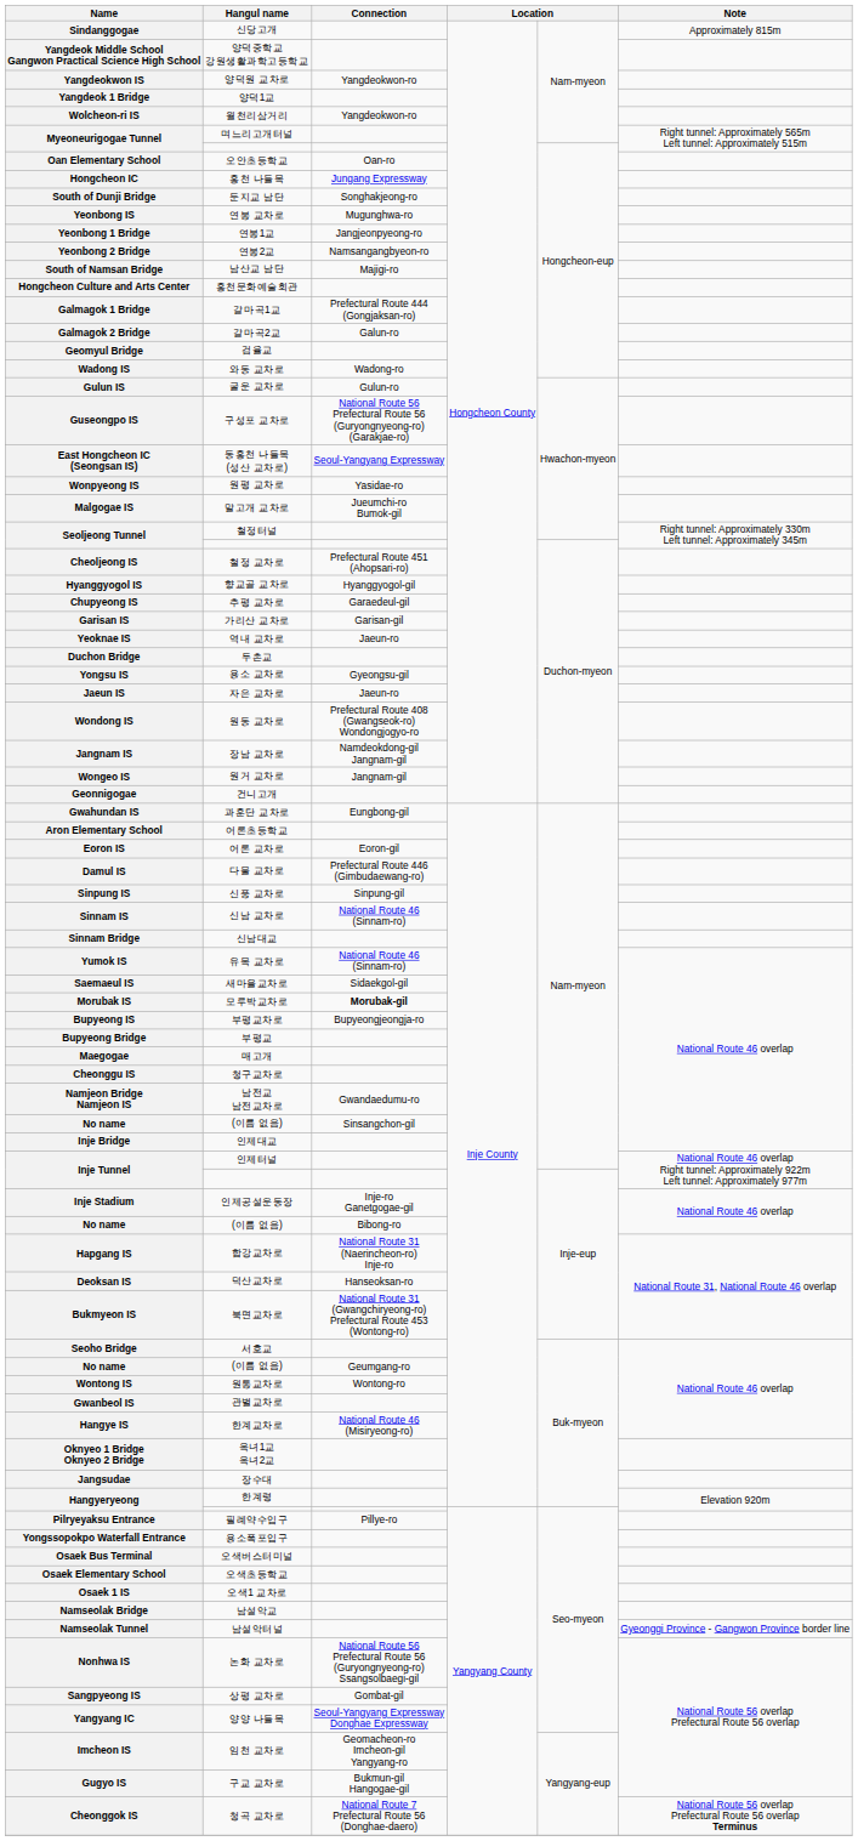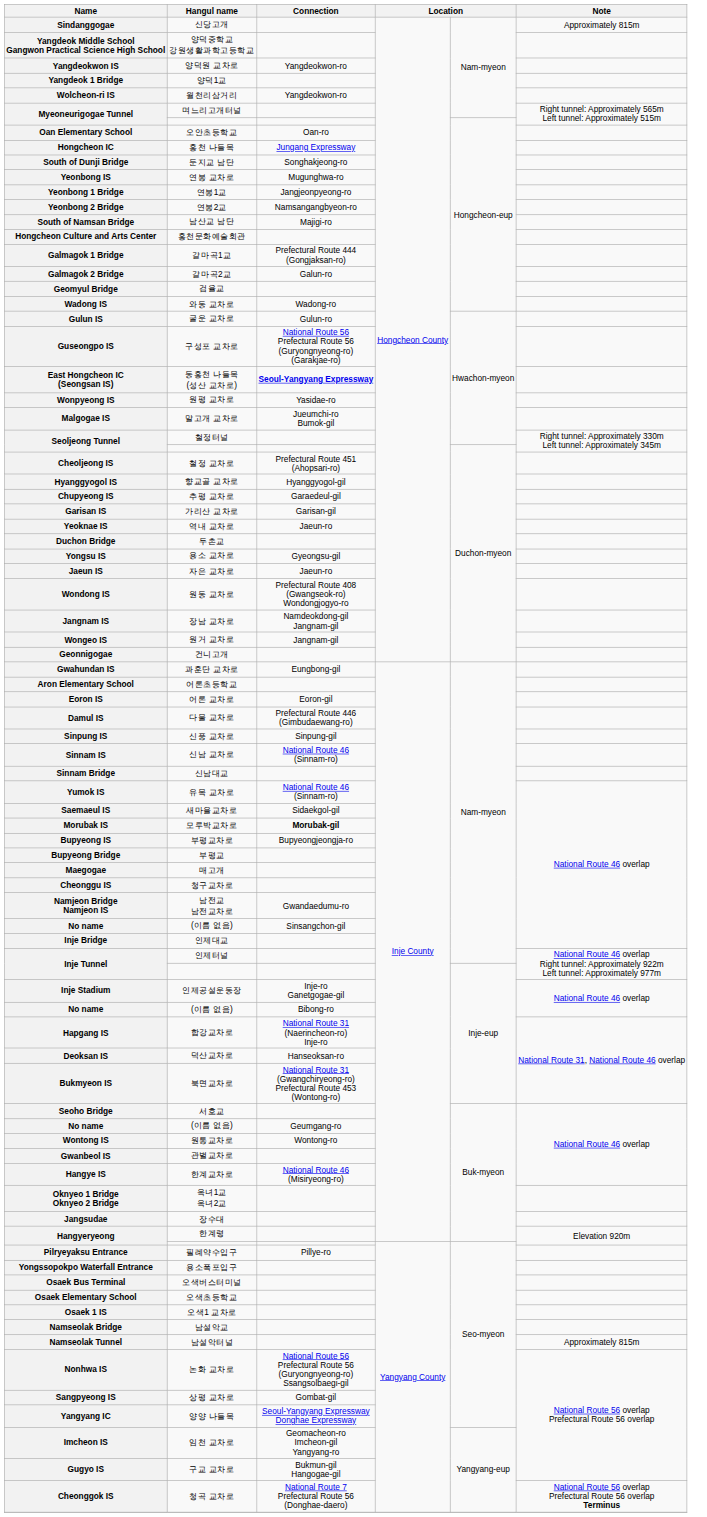 <table class="wikitable" style="font-size: 85%; text-align: center;">
 <tr>
 <th>Name </th>
 <th>Hangul name</th>
 <th>Connection</th>
 <th colspan="2">Location</th>
 <th>Note</th>
 </tr>
 <tr>
 <th>Sindanggogae</th>
 <td>신당고개</td>
 <td></td>
 <td rowspan=38><a href='#'>Hongcheon County</a></td>
 <td rowspan=6>Nam-myeon</td>
 <td>Approximately 815m</td>
 </tr>
 <tr>
 <th>Yangdeok Middle School<br>Gangwon Practical Science High School</th>
 <td>양덕중학교<br>강원생활과학고등학교</td>
 <td></td>
 <td></td>
 </tr>
 <tr>
 <th>Yangdeokwon IS</th>
 <td>양덕원 교차로</td>
 <td>Yangdeokwon-ro</td>
 <td></td>
 </tr>
 <tr>
 <th>Yangdeok 1 Bridge</th>
 <td>양덕1교</td>
 <td></td>
 <td></td>
 </tr>
 <tr>
 <th>Wolcheon-ri IS</th>
 <td>월천리삼거리</td>
 <td>Yangdeokwon-ro</td>
 <td></td>
 </tr>
 <tr>
 <th rowspan=2>Myeoneurigogae Tunnel</th>
 <td>며느리고개터널</td>
 <td></td>
 <td rowspan=2>Right tunnel: Approximately 565m<br>Left tunnel: Approximately 515m</td>
 </tr>
 <tr>
 <td></td>
 <td></td>
 <td rowspan=13>Hongcheon-eup</td>
 </tr>
 <tr>
 <th>Oan Elementary School</th>
 <td>오안초등학교</td>
 <td>Oan-ro</td>
 <td></td>
 </tr>
 <tr>
 <th>Hongcheon IC</th>
 <td>홍천 나들목</td>
 <td><a href='#'>Jungang Expressway</a></td>
 <td></td>
 </tr>
 <tr>
 <th>South of Dunji Bridge</th>
 <td>둔지교 남단</td>
 <td>Songhakjeong-ro</td>
 <td></td>
 </tr>
 <tr>
 <th>Yeonbong IS</th>
 <td>연봉 교차로</td>
 <td>Mugunghwa-ro</td>
 <td></td>
 </tr>
 <tr>
 <th>Yeonbong 1 Bridge</th>
 <td>연봉1교</td>
 <td>Jangjeonpyeong-ro</td>
 <td></td>
 </tr>
 <tr>
 <th>Yeonbong 2 Bridge</th>
 <td>연봉2교</td>
 <td>Namsangangbyeon-ro</td>
 <td></td>
 </tr>
 <tr>
 <th>South of Namsan Bridge</th>
 <td>남산교 남단</td>
 <td>Majigi-ro</td>
 <td></td>
 </tr>
 <tr>
 <th>Hongcheon Culture and Arts Center</th>
 <td>홍천문화예술회관</td>
 <td></td>
 <td></td>
 </tr>
 <tr>
 <th>Galmagok 1 Bridge</th>
 <td>갈마곡1교</td>
 <td>Prefectural Route 444<br>(Gongjaksan-ro)</td>
 <td></td>
 </tr>
 <tr>
 <th>Galmagok 2 Bridge</th>
 <td>갈마곡2교</td>
 <td>Galun-ro</td>
 <td></td>
 </tr>
 <tr>
 <th>Geomyul Bridge</th>
 <td>검율교</td>
 <td></td>
 <td></td>
 </tr>
 <tr>
 <th>Wadong IS</th>
 <td>와동 교차로</td>
 <td>Wadong-ro</td>
 <td></td>
 </tr>
 <tr>
 <th>Gulun IS</th>
 <td>굴운 교차로</td>
 <td>Gulun-ro</td>
 <td rowspan=6>Hwachon-myeon</td>
 <td></td>
 </tr>
 <tr>
 <th>Guseongpo IS</th>
 <td>구성포 교차로</td>
 <td><a href='#'>National Route 56</a><br>Prefectural Route 56<br>(Guryongnyeong-ro)<br>(Garakjae-ro)</td>
 <td></td>
 </tr>
 <tr>
 <th>East Hongcheon IC<br>(Seongsan IS)</th>
 <td>동홍천 나들목<br>(성산 교차로)</td>
-<td><a href='#'>Seoul-Yangyang Expressway</a></td>
+<td><strong><a href='#'>Seoul-Yangyang Expressway</a></strong></td>
 <td></td>
 </tr>
 <tr>
 <th>Wonpyeong IS</th>
 <td>원평 교차로</td>
 <td>Yasidae-ro</td>
 <td></td>
 </tr>
 <tr>
 <th>Malgogae IS</th>
 <td>말고개 교차로</td>
 <td>Jueumchi-ro<br>Bumok-gil</td>
 <td></td>
 </tr>
 <tr>
 <th rowspan=2>Seoljeong Tunnel</th>
 <td>철정터널</td>
 <td></td>
 <td rowspan=2>Right tunnel: Approximately 330m<br>Left tunnel: Approximately 345m</td>
 </tr>
 <tr>
 <td></td>
 <td></td>
 <td rowspan=13>Duchon-myeon</td>
 </tr>
 <tr>
 <th>Cheoljeong IS</th>
 <td>철정 교차로</td>
 <td>Prefectural Route 451<br>(Ahopsari-ro)</td>
 <td></td>
 </tr>
 <tr>
 <th>Hyanggyogol IS</th>
 <td>향교골 교차로</td>
 <td>Hyanggyogol-gil</td>
 <td></td>
 </tr>
 <tr>
 <th>Chupyeong IS</th>
 <td>추평 교차로</td>
 <td>Garaedeul-gil</td>
 <td></td>
 </tr>
 <tr>
 <th>Garisan IS</th>
 <td>가리산 교차로</td>
 <td>Garisan-gil</td>
 <td></td>
 </tr>
 <tr>
 <th>Yeoknae IS</th>
 <td>역내 교차로</td>
 <td>Jaeun-ro</td>
 <td></td>
 </tr>
 <tr>
 <th>Duchon Bridge</th>
 <td>두촌교</td>
 <td></td>
 <td></td>
 </tr>
 <tr>
 <th>Yongsu IS</th>
 <td>용소 교차로</td>
 <td>Gyeongsu-gil</td>
 <td></td>
 </tr>
 <tr>
 <th>Jaeun IS</th>
 <td>자은 교차로</td>
 <td>Jaeun-ro</td>
 <td></td>
 </tr>
 <tr>
 <th>Wondong IS</th>
 <td>원동 교차로</td>
 <td>Prefectural Route 408<br>(Gwangseok-ro)<br>Wondongjogyo-ro</td>
 <td></td>
 </tr>
 <tr>
 <th>Jangnam IS</th>
 <td>장남 교차로</td>
 <td>Namdeokdong-gil<br>Jangnam-gil</td>
 <td></td>
 </tr>
 <tr>
 <th>Wongeo IS</th>
 <td>원거 교차로</td>
 <td>Jangnam-gil</td>
 <td></td>
 </tr>
 <tr>
 <th>Geonnigogae</th>
 <td>건니고개</td>
 <td></td>
 <td></td>
 </tr>
 <tr>
 <th>Gwahundan IS</th>
 <td>과훈단 교차로</td>
 <td>Eungbong-gil</td>
 <td rowspan=32><a href='#'>Inje County</a></td>
 <td rowspan=18>Nam-myeon</td>
 <td></td>
 </tr>
 <tr>
 <th>Aron Elementary School</th>
 <td>어론초등학교</td>
 <td></td>
 <td></td>
 </tr>
 <tr>
 <th>Eoron IS</th>
 <td>어론 교차로</td>
 <td>Eoron-gil</td>
 <td></td>
 </tr>
 <tr>
 <th>Damul IS</th>
 <td>다물 교차로</td>
 <td>Prefectural Route 446<br>(Gimbudaewang-ro)</td>
 <td></td>
 </tr>
 <tr>
 <th>Sinpung IS</th>
 <td>신풍 교차로</td>
 <td>Sinpung-gil</td>
 <td></td>
 </tr>
 <tr>
 <th>Sinnam IS</th>
 <td>신남 교차로</td>
 <td><a href='#'>National Route 46</a><br>(Sinnam-ro)</td>
 <td></td>
 </tr>
 <tr>
 <th>Sinnam Bridge</th>
 <td>신남대교</td>
 <td></td>
 <td></td>
 </tr>
 <tr>
 <th>Yumok IS</th>
 <td>유목 교차로</td>
 <td><a href='#'>National Route 46</a><br>(Sinnam-ro)</td>
 <td rowspan=10><a href='#'>National Route 46</a> overlap</td>
 </tr>
 <tr>
 <th>Saemaeul IS</th>
 <td>새마을교차로</td>
 <td>Sidaekgol-gil</td>
 </tr>
 <tr>
 <th>Morubak IS</th>
 <td>모루박교차로</td>
 <td><strong>Morubak-gil</strong></td>
 </tr>
 <tr>
 <th>Bupyeong IS</th>
 <td>부평교차로</td>
 <td>Bupyeongjeongja-ro</td>
 </tr>
 <tr>
 <th>Bupyeong Bridge</th>
 <td>부평교</td>
 <td></td>
 </tr>
 <tr>
 <th>Maegogae</th>
 <td>매고개</td>
 <td></td>
 </tr>
 <tr>
 <th>Cheonggu IS</th>
 <td>청구교차로</td>
 <td></td>
 </tr>
 <tr>
 <th>Namjeon Bridge<br>Namjeon IS</th>
 <td>남전교<br>남전교차로</td>
 <td>Gwandaedumu-ro</td>
 </tr>
 <tr>
 <th>No name</th>
 <td>(이름 없음)</td>
 <td>Sinsangchon-gil</td>
 </tr>
 <tr>
 <th>Inje Bridge</th>
 <td>인제대교</td>
 <td></td>
 </tr>
 <tr>
 <th rowspan=2>Inje Tunnel</th>
 <td>인제터널</td>
 <td></td>
 <td rowspan=2><a href='#'>National Route 46</a> overlap<br>Right tunnel: Approximately 922m<br>Left tunnel: Approximately 977m</td>
 </tr>
 <tr>
 <td></td>
 <td></td>
 <td rowspan=6>Inje-eup</td>
 </tr>
 <tr>
 <th>Inje Stadium</th>
 <td>인제공설운동장</td>
 <td>Inje-ro<br>Ganetgogae-gil</td>
 <td rowspan=2><a href='#'>National Route 46</a> overlap</td>
 </tr>
 <tr>
 <th>No name</th>
 <td>(이름 없음)</td>
 <td>Bibong-ro</td>
 </tr>
 <tr>
 <th>Hapgang IS</th>
 <td>합강교차로</td>
 <td><a href='#'>National Route 31</a><br>(Naerincheon-ro)<br>Inje-ro</td>
 <td rowspan=3><a href='#'>National Route 31</a>, <a href='#'>National Route 46</a> overlap</td>
 </tr>
 <tr>
 <th>Deoksan IS</th>
 <td>덕산교차로</td>
 <td>Hanseoksan-ro</td>
 </tr>
 <tr>
 <th>Bukmyeon IS</th>
 <td>북면교차로</td>
 <td><a href='#'>National Route 31</a><br>(Gwangchiryeong-ro)<br>Prefectural Route 453<br>(Wontong-ro)</td>
 </tr>
 <tr>
 <th>Seoho Bridge</th>
 <td>서호교</td>
 <td></td>
 <td rowspan=8>Buk-myeon</td>
 <td rowspan=5><a href='#'>National Route 46</a> overlap</td>
 </tr>
 <tr>
 <th>No name</th>
 <td>(이름 없음)</td>
 <td>Geumgang-ro</td>
 </tr>
 <tr>
 <th>Wontong IS</th>
 <td>원통교차로</td>
 <td>Wontong-ro</td>
 </tr>
 <tr>
 <th>Gwanbeol IS</th>
 <td>관벌교차로</td>
 <td></td>
 </tr>
 <tr>
 <th>Hangye IS</th>
 <td>한계교차로</td>
 <td><a href='#'>National Route 46</a><br>(Misiryeong-ro)</td>
 </tr>
 <tr>
 <th>Oknyeo 1 Bridge<br>Oknyeo 2 Bridge</th>
 <td>옥녀1교<br>옥녀2교</td>
 <td></td>
 <td></td>
 </tr>
 <tr>
 <th>Jangsudae</th>
 <td>장수대</td>
 <td></td>
 <td></td>
 </tr>
 <tr>
 <th rowspan=2>Hangyeryeong</th>
 <td>한계령</td>
 <td></td>
 <td rowspan=2>Elevation 920m</td>
 </tr>
 <tr>
 <td></td>
 <td></td>
 <td rowspan=14><a href='#'>Yangyang County</a></td>
 <td rowspan=11>Seo-myeon</td>
 </tr>
 <tr>
 <th>Pilryeyaksu Entrance</th>
 <td>필례약수입구</td>
 <td>Pillye-ro</td>
 <td></td>
 </tr>
 <tr>
 <th>Yongssopokpo Waterfall Entrance</th>
 <td>용소폭포입구</td>
 <td></td>
 <td></td>
 </tr>
 <tr>
 <th>Osaek Bus Terminal</th>
 <td>오색버스터미널</td>
 <td></td>
 <td></td>
 </tr>
 <tr>
 <th>Osaek Elementary School</th>
 <td>오색초등학교</td>
 <td></td>
 <td></td>
 </tr>
 <tr>
 <th>Osaek 1 IS</th>
 <td>오색1 교차로</td>
 <td></td>
 <td></td>
 </tr>
 <tr>
 <th>Namseolak Bridge</th>
 <td>남설악교</td>
 <td></td>
 <td></td>
 </tr>
 <tr>
 <th>Namseolak Tunnel</th>
 <td>남설악터널</td>
 <td></td>
-<td><a href='#'>Gyeonggi Province</a> - <a href='#'>Gangwon Province</a> border line</td>
+<td>Approximately 815m</td>
 </tr>
 <tr>
 <th>Nonhwa IS</th>
 <td>논화 교차로</td>
 <td><a href='#'>National Route 56</a><br>Prefectural Route 56<br>(Guryongnyeong-ro)<br>Ssangsolbaegi-gil</td>
 <td rowspan=5><a href='#'>National Route 56</a> overlap<br>Prefectural Route 56 overlap</td>
 </tr>
 <tr>
 <th>Sangpyeong IS</th>
 <td>상평 교차로</td>
 <td>Gombat-gil</td>
 </tr>
 <tr>
 <th>Yangyang IC</th>
 <td>양양 나들목</td>
 <td><a href='#'>Seoul-Yangyang Expressway</a><br><a href='#'>Donghae Expressway</a></td>
 </tr>
 <tr>
 <th>Imcheon IS</th>
 <td>임천 교차로</td>
 <td>Geomacheon-ro<br>Imcheon-gil<br>Yangyang-ro</td>
 <td rowspan=3>Yangyang-eup</td>
 </tr>
 <tr>
 <th>Gugyo IS</th>
 <td>구교 교차로</td>
 <td>Bukmun-gil<br>Hangogae-gil</td>
 </tr>
 <tr>
 <th>Cheonggok IS</th>
 <td>청곡 교차로</td>
 <td><a href='#'>National Route 7</a><br>Prefectural Route 56<br>(Donghae-daero)</td>
 <td><a href='#'>National Route 56</a> overlap<br>Prefectural Route 56 overlap<br><strong>Terminus</strong></td>
 </tr>
 <tr>
 </tr>
 </table>
